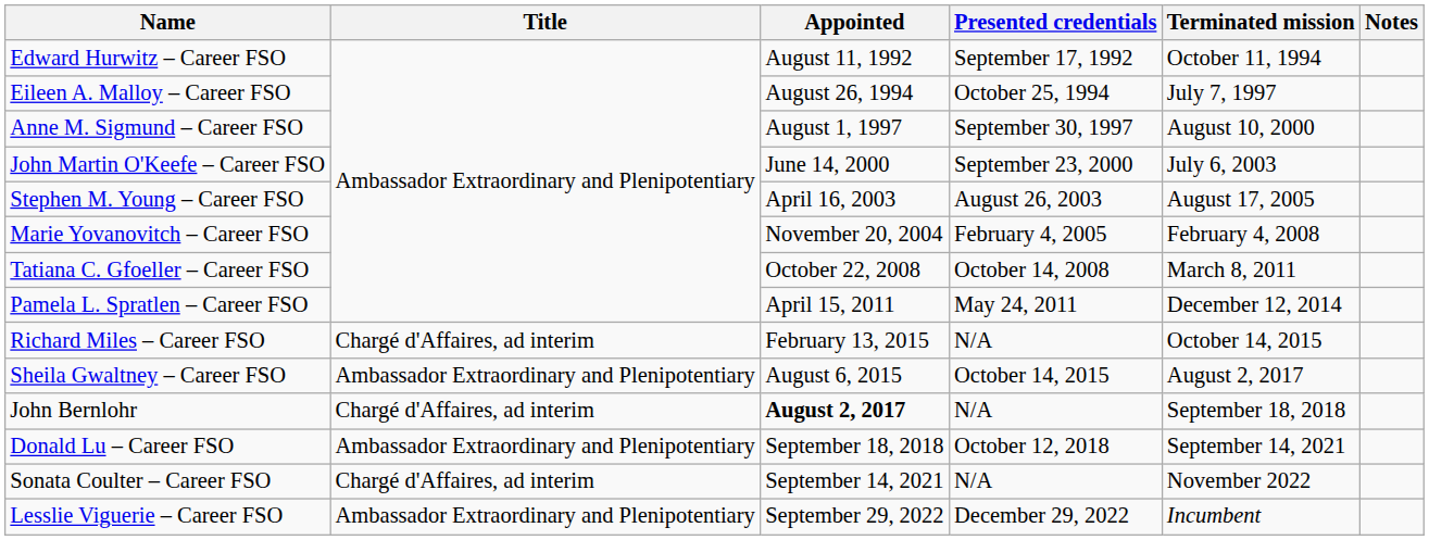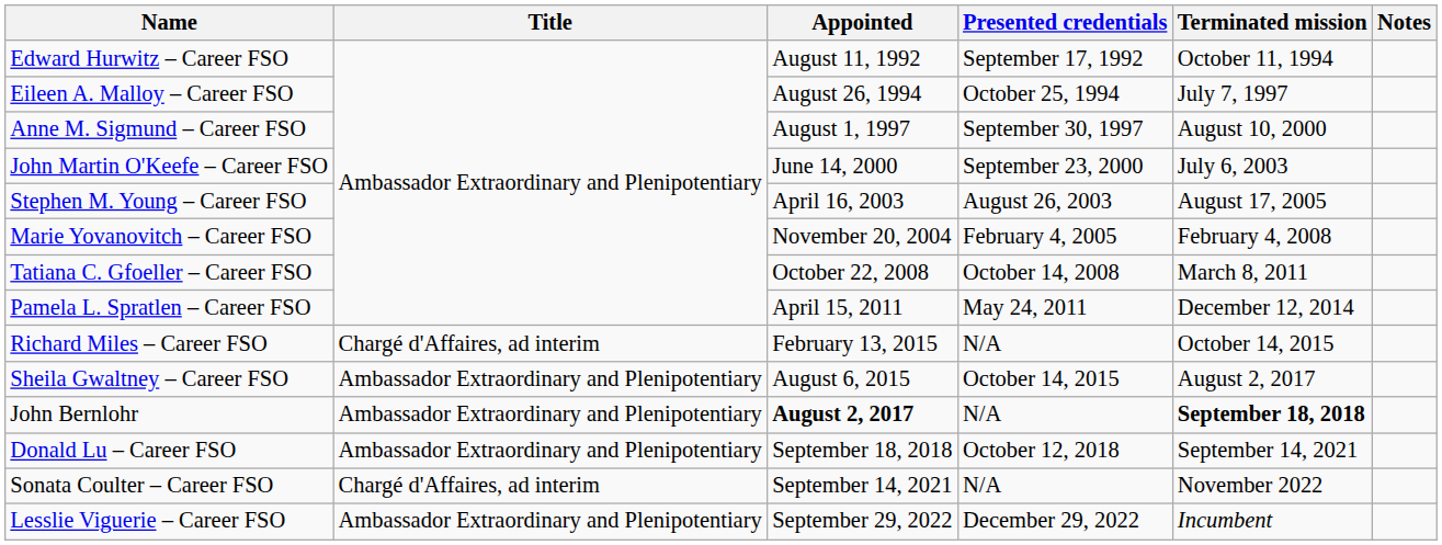 <table class="wikitable">
 <tr>
 <th>Name</th>
 <th>Title</th>
 <th>Appointed</th>
 <th><a href='#'>Presented credentials</a></th>
 <th>Terminated mission</th>
 <th>Notes</th>
 </tr>
 <tr>
 <td><a href='#'>Edward Hurwitz</a> – Career FSO</td>
 <td rowspan="8">Ambassador Extraordinary and Plenipotentiary</td>
 <td>August 11, 1992</td>
 <td>September 17, 1992</td>
 <td>October 11, 1994</td>
 <td></td>
 </tr>
 <tr>
 <td><a href='#'>Eileen A. Malloy</a> – Career FSO</td>
 <td>August 26, 1994</td>
 <td>October 25, 1994</td>
 <td>July 7, 1997</td>
 <td></td>
 </tr>
 <tr>
 <td><a href='#'>Anne M. Sigmund</a> – Career FSO</td>
 <td>August 1, 1997</td>
 <td>September 30, 1997</td>
 <td>August 10, 2000</td>
 <td></td>
 </tr>
 <tr>
 <td><a href='#'>John Martin O'Keefe</a> – Career FSO</td>
 <td>June 14, 2000</td>
 <td>September 23, 2000</td>
 <td>July 6, 2003</td>
 <td></td>
 </tr>
 <tr>
 <td><a href='#'>Stephen M. Young</a> – Career FSO</td>
 <td>April 16, 2003</td>
 <td>August 26, 2003</td>
 <td>August 17, 2005</td>
 <td></td>
 </tr>
 <tr>
 <td><a href='#'>Marie Yovanovitch</a> – Career FSO</td>
 <td>November 20, 2004</td>
 <td>February 4, 2005</td>
 <td>February 4, 2008</td>
 <td></td>
 </tr>
 <tr>
 <td><a href='#'>Tatiana C. Gfoeller</a> – Career FSO</td>
 <td>October 22, 2008</td>
 <td>October 14, 2008</td>
 <td>March 8, 2011</td>
 <td></td>
 </tr>
 <tr>
 <td><a href='#'>Pamela L. Spratlen</a> – Career FSO</td>
 <td>April 15, 2011</td>
 <td>May 24, 2011</td>
 <td>December 12, 2014</td>
 <td></td>
 </tr>
 <tr>
 <td><a href='#'>Richard Miles</a> – Career FSO</td>
 <td>Chargé d'Affaires, ad interim</td>
 <td>February 13, 2015</td>
 <td>N/A</td>
 <td>October 14, 2015</td>
 <td></td>
 </tr>
 <tr>
 <td><a href='#'>Sheila Gwaltney</a> – Career FSO</td>
 <td>Ambassador Extraordinary and Plenipotentiary</td>
 <td>August 6, 2015</td>
 <td>October 14, 2015</td>
 <td>August 2, 2017</td>
 <td></td>
 </tr>
 <tr>
 <td>John Bernlohr</td>
-<td>Chargé d'Affaires, ad interim</td>
+<td>Ambassador Extraordinary and Plenipotentiary</td>
 <td><strong>August 2, 2017</strong></td>
 <td>N/A</td>
-<td>September 18, 2018</td>
+<td><strong>September 18, 2018</strong></td>
 <td></td>
 </tr>
 <tr>
 <td><a href='#'>Donald Lu</a> – Career FSO</td>
 <td>Ambassador Extraordinary and Plenipotentiary</td>
 <td>September 18, 2018</td>
 <td>October 12, 2018</td>
 <td>September 14, 2021</td>
 <td></td>
 </tr>
 <tr>
 <td>Sonata Coulter – Career FSO</td>
 <td>Chargé d'Affaires, ad interim</td>
 <td>September 14, 2021</td>
 <td>N/A</td>
 <td>November 2022</td>
 <td></td>
 </tr>
 <tr>
 <td><a href='#'>Lesslie Viguerie</a> – Career FSO</td>
 <td>Ambassador Extraordinary and Plenipotentiary</td>
 <td>September 29, 2022</td>
 <td>December 29, 2022</td>
 <td><em>Incumbent</em></td>
 <td></td>
 </tr>
 </table>
